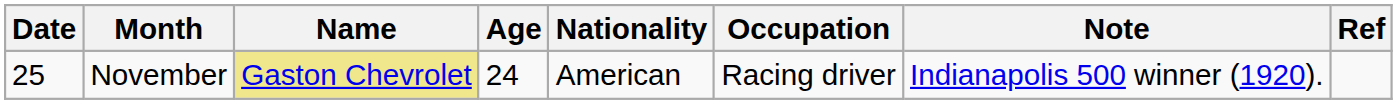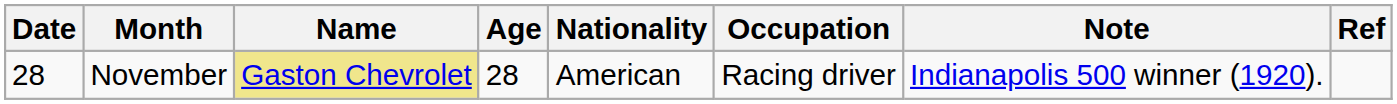 <table class="wikitable" style="font-size:85%;">
 <tr>
 <th>Date</th>
 <th>Month</th>
 <th>Name</th>
 <th>Age</th>
 <th>Nationality</th>
 <th>Occupation</th>
 <th>Note</th>
 <th>Ref</th>
 </tr>
 <tr>
-<td>25</td>
+<td>28</td>
 <td>November</td>
 <td style="background: khaki;"><a href='#'>Gaston Chevrolet</a></td>
-<td>24</td>
+<td>28</td>
 <td>American</td>
 <td>Racing driver</td>
 <td><a href='#'>Indianapolis 500</a> winner (<a href='#'>1920</a>).</td>
 <td></td>
 </tr>
 </table>
